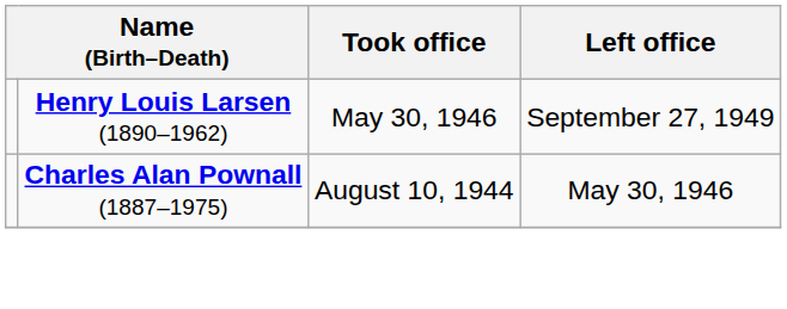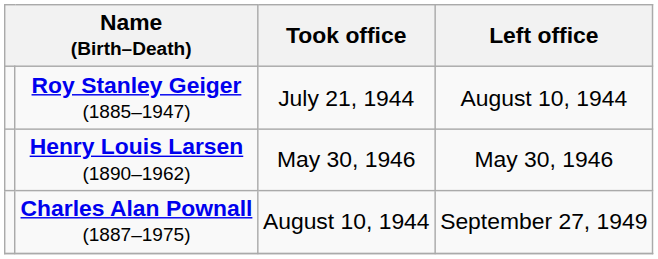 <table class="wikitable" style="text-align: center;">
 <tr>
 <th colspan=2>Name<br><small>(Birth–Death)</small></th>
 <th>Took office</th>
 <th>Left office</th>
 </tr>
 <tr>
 <td></td>
+<td><strong><a href='#'>Roy Stanley Geiger</a></strong><br><small>(1885–1947)</small></td>
+<td>July 21, 1944</td>
+<td>August 10, 1944</td>
+</tr>
+<tr>
+<td></td>
 <td><strong><a href='#'>Henry Louis Larsen</a></strong><br><small>(1890–1962)</small></td>
 <td>May 30, 1946</td>
-<td>September 27, 1949</td>
+<td>May 30, 1946</td>
 </tr>
 <tr>
 <td></td>
 <td><strong><a href='#'>Charles Alan Pownall</a></strong><br><small>(1887–1975)</small></td>
 <td>August 10, 1944</td>
-<td>May 30, 1946</td>
+<td>September 27, 1949</td>
 </tr>
 <tr>
 </tr>
 </table>
